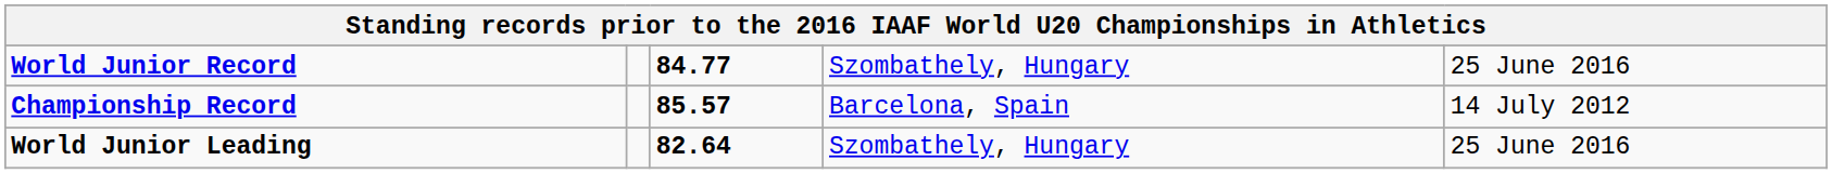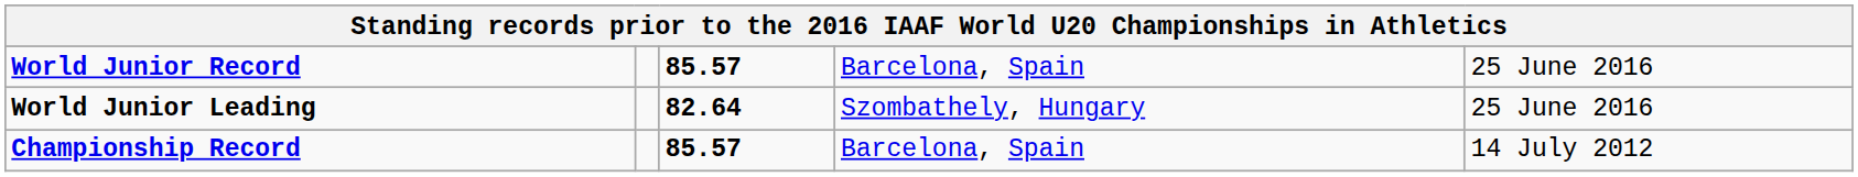 <table class="wikitable" width=75%>
 <tr>
 <th colspan="5">Standing records prior to the 2016 IAAF World U20 Championships in Athletics</th>
 </tr>
 <tr>
 <td><strong><a href='#'>World Junior Record</a></strong></td>
 <td></td>
-<td><strong>84.77</strong></td>
+<td><strong>85.57</strong></td>
+<td><a href='#'>Barcelona</a>, <a href='#'>Spain</a></td>
+<td>25 June 2016</td>
+</tr>
+<tr>
+<td><strong>World Junior Leading</strong></td>
+<td></td>
+<td><strong>82.64</strong></td>
 <td><a href='#'>Szombathely</a>, <a href='#'>Hungary</a></td>
 <td>25 June 2016</td>
 </tr>
 <tr>
 <td><strong><a href='#'>Championship Record</a></strong></td>
 <td></td>
 <td><strong>85.57</strong></td>
 <td><a href='#'>Barcelona</a>, <a href='#'>Spain</a></td>
 <td>14 July 2012</td>
 </tr>
-<tr>
-<td><strong>World Junior Leading</strong></td>
-<td></td>
-<td><strong>82.64</strong></td>
-<td><a href='#'>Szombathely</a>, <a href='#'>Hungary</a></td>
-<td>25 June 2016</td>
-</tr>
 </table>
